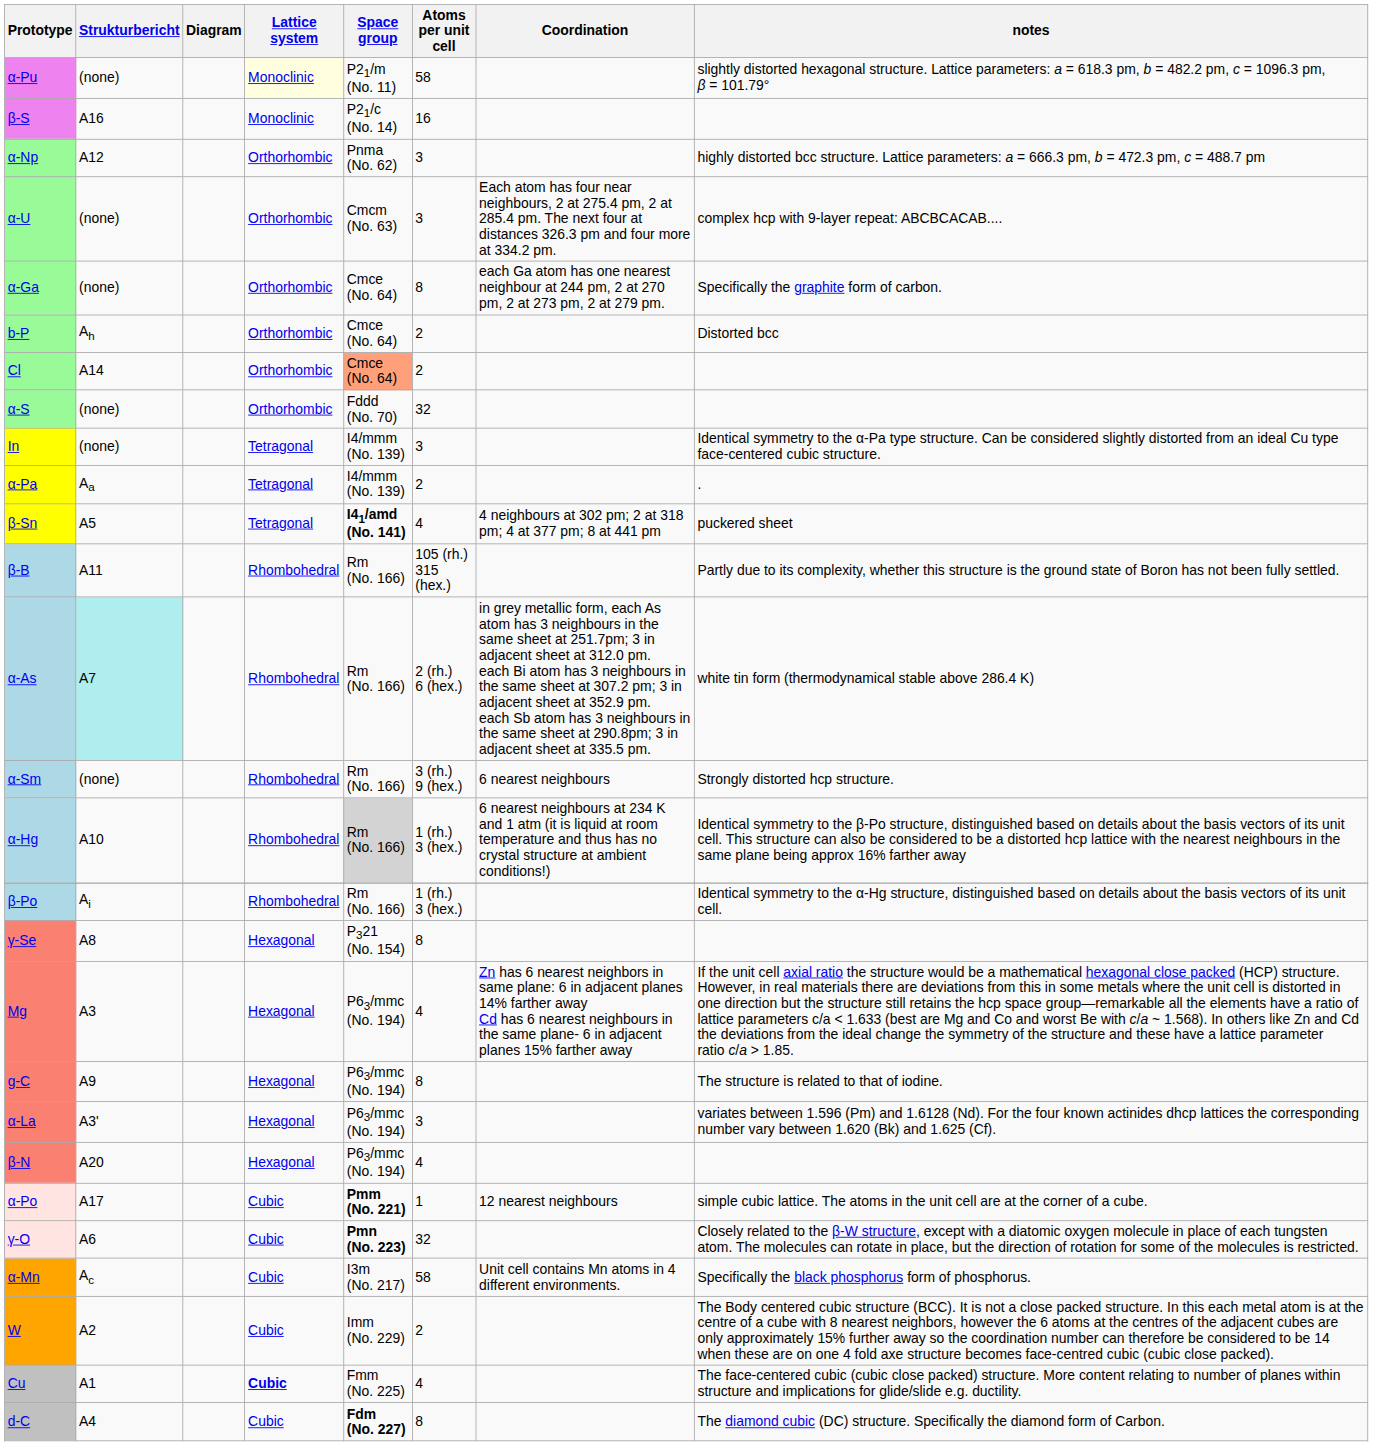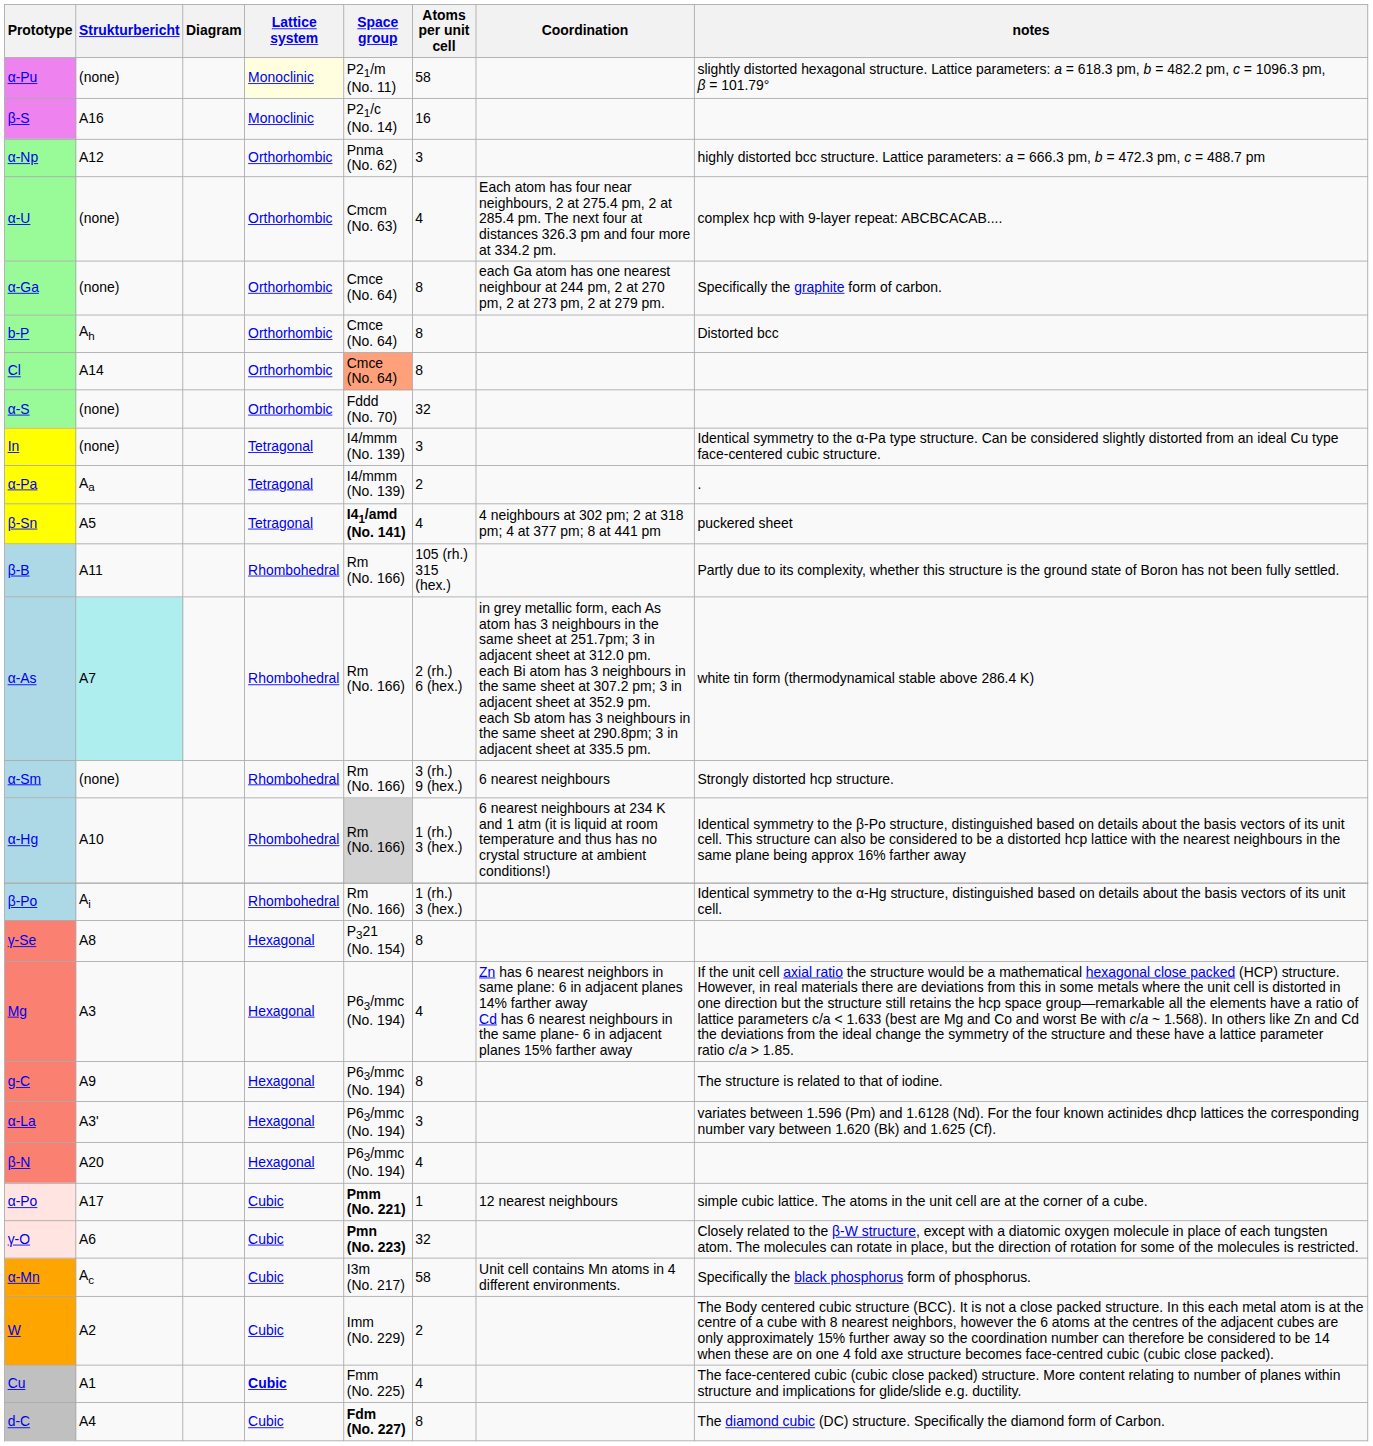 <table class="wikitable">
 <tr>
 <th>Prototype</th>
 <th><a href='#'>Strukturbericht</a></th>
 <th>Diagram</th>
 <th><a href='#'>Lattice system</a></th>
 <th><a href='#'>Space group</a></th>
 <th>Atoms per unit cell</th>
 <th>Coordination</th>
 <th>notes</th>
 </tr>
 <tr>
 <td style="background:violet;"><a href='#'>α-Pu</a></td>
 <td>(none)</td>
 <td></td>
 <td style="background: lightyellow;"><a href='#'>Monoclinic</a></td>
 <td>P2<sub>1</sub>/m<br>(No. 11)</td>
 <td>58</td>
 <td></td>
 <td>slightly distorted hexagonal structure. Lattice parameters: <em>a</em> = 618.3 pm, <em>b</em> = 482.2 pm, <em>c</em> = 1096.3 pm, <em>β</em> = 101.79° </td>
 </tr>
 <tr>
 <td style="background:violet;"><a href='#'>β-S</a></td>
 <td>A16</td>
 <td></td>
 <td><a href='#'>Monoclinic</a></td>
 <td>P2<sub>1</sub>/c<br>(No. 14)</td>
 <td>16</td>
 <td></td>
 </tr>
 <tr>
 <td style="background:palegreen;"><a href='#'>α-Np</a></td>
 <td>A12</td>
 <td></td>
 <td><a href='#'>Orthorhombic</a></td>
 <td>Pnma<br>(No. 62)</td>
 <td>3</td>
 <td></td>
 <td>highly distorted bcc structure. Lattice parameters: <em>a</em> = 666.3 pm, <em>b</em> = 472.3 pm, <em>c</em> = 488.7 pm </td>
 </tr>
 <tr>
 <td style="background:palegreen;"><a href='#'>α-U</a></td>
 <td>(none)</td>
 <td></td>
 <td><a href='#'>Orthorhombic</a></td>
 <td>Cmcm<br>(No. 63)</td>
-<td>3</td>
+<td>4</td>
 <td>Each atom has four near neighbours, 2 at 275.4 pm, 2 at 285.4 pm. The next four at distances  326.3 pm and four more at 334.2 pm.</td>
 <td>complex hcp with 9-layer repeat: ABCBCACAB....</td>
 </tr>
 <tr>
 <td style="background:palegreen;"><a href='#'>α-Ga</a></td>
 <td>(none)</td>
 <td></td>
 <td><a href='#'>Orthorhombic</a></td>
 <td>Cmce<br>(No. 64)</td>
 <td>8</td>
 <td>each Ga atom has one nearest neighbour at 244 pm, 2 at 270 pm, 2 at 273 pm, 2 at 279 pm.</td>
 <td>Specifically the <a href='#'>graphite</a> form of carbon.</td>
 </tr>
 <tr>
 <td style="background:palegreen;"><a href='#'>b-P</a></td>
 <td>A<sub>h</sub></td>
 <td></td>
 <td><a href='#'>Orthorhombic</a></td>
 <td>Cmce<br>(No. 64)</td>
-<td>2</td>
+<td>8</td>
 <td></td>
 <td>Distorted  bcc</td>
 </tr>
 <tr>
 <td style="background:palegreen;"><a href='#'>Cl</a></td>
 <td>A14</td>
 <td></td>
 <td><a href='#'>Orthorhombic</a></td>
 <td style="background: lightsalmon;">Cmce<br>(No. 64)</td>
-<td>2</td>
+<td>8</td>
 <td></td>
 </tr>
 <tr>
 <td style="background:palegreen;"><a href='#'>α-S</a></td>
 <td>(none)</td>
 <td></td>
 <td><a href='#'>Orthorhombic</a></td>
 <td>Fddd<br>(No. 70)</td>
 <td>32</td>
 <td></td>
 <td></td>
 </tr>
 <tr>
 <td style="background:yellow;"><a href='#'>In</a></td>
 <td>(none)</td>
 <td></td>
 <td><a href='#'>Tetragonal</a></td>
 <td>I4/mmm<br>(No. 139)</td>
 <td>3</td>
 <td></td>
 <td>Identical symmetry to the α-Pa type structure. Can be considered slightly distorted from an ideal Cu type face-centered cubic structure.</td>
 </tr>
 <tr>
 <td style="background:yellow;"><a href='#'>α-Pa</a></td>
 <td>A<sub>a</sub></td>
 <td></td>
 <td><a href='#'>Tetragonal</a></td>
 <td>I4/mmm<br>(No. 139)</td>
 <td>2</td>
 <td></td>
 <td>.</td>
 </tr>
 <tr>
 <td style="background:yellow;"><a href='#'>β-Sn</a></td>
 <td>A5</td>
 <td></td>
 <td><a href='#'>Tetragonal</a></td>
 <td><strong>I4<sub>1</sub>/amd<br>(No. 141)</strong></td>
 <td>4</td>
 <td>4 neighbours at 302 pm; 2 at 318 pm; 4 at 377 pm; 8 at 441 pm </td>
 <td>puckered sheet</td>
 </tr>
 <tr>
 <td style="background:lightblue;"><a href='#'>β-B</a></td>
 <td>A11</td>
 <td></td>
 <td><a href='#'>Rhombohedral</a></td>
 <td>Rm<br>(No. 166)</td>
 <td>105 (rh.)<br> 315 (hex.)</td>
 <td></td>
 <td>Partly due to its complexity, whether this structure is the ground state of Boron has not been fully settled.</td>
 </tr>
 <tr>
 <td style="background:lightblue;"><a href='#'>α-As</a></td>
 <td style="background: paleturquoise;">A7</td>
 <td></td>
 <td><a href='#'>Rhombohedral</a></td>
 <td>Rm<br>(No. 166)</td>
 <td>2 (rh.)<br>6 (hex.)</td>
 <td>in grey metallic form, each As atom has 3 neighbours in the same sheet at 251.7pm; 3 in adjacent sheet at 312.0 pm. <br> each Bi atom has 3 neighbours in the same sheet at 307.2 pm; 3 in adjacent sheet at 352.9 pm. <br> each Sb atom has 3 neighbours in the same sheet at 290.8pm; 3 in adjacent sheet at 335.5 pm.</td>
 <td>white tin form (thermodynamical stable above 286.4 K)</td>
 </tr>
 <tr>
 <td style="background:lightblue;"><a href='#'>α-Sm</a></td>
 <td>(none)</td>
 <td></td>
 <td><a href='#'>Rhombohedral</a></td>
 <td>Rm<br>(No. 166)</td>
 <td>3 (rh.)<br>9 (hex.)</td>
 <td>6 nearest neighbours</td>
 <td>Strongly distorted hcp structure.</td>
 </tr>
 <tr>
 <td style="background:lightblue;"><a href='#'>α-Hg</a></td>
 <td>A10</td>
 <td></td>
 <td><a href='#'>Rhombohedral</a></td>
 <td style="background: lightgrey;">Rm<br>(No. 166)</td>
 <td>1 (rh.)<br>3 (hex.)</td>
 <td>6 nearest neighbours at 234 K and 1 atm (it is liquid at room temperature and thus has no crystal structure at ambient conditions!)</td>
 <td>Identical symmetry to the β-Po structure, distinguished based on details about the basis vectors of its unit cell. This structure can also be considered to be a distorted hcp lattice with the nearest neighbours in  the same plane being approx 16% farther away </td>
 </tr>
 <tr>
 </tr>
 <tr>
 <td style="background:lightblue;"><a href='#'>β-Po</a></td>
 <td>A<sub>i</sub></td>
 <td></td>
 <td><a href='#'>Rhombohedral</a></td>
 <td>Rm<br>(No. 166)</td>
 <td>1 (rh.)<br>3 (hex.)</td>
 <td></td>
 <td>Identical symmetry to the α-Hg structure, distinguished based on details about the basis vectors of its unit cell.</td>
 </tr>
 <tr>
 <td style="background:salmon;"><a href='#'>γ-Se</a></td>
 <td>A8</td>
 <td></td>
 <td><a href='#'>Hexagonal</a></td>
 <td>P<sub>3</sub>21<br>(No. 154)</td>
 <td>8</td>
 <td></td>
 <td></td>
 </tr>
 <tr>
 <td style="background:salmon;"><a href='#'>Mg</a></td>
 <td>A3</td>
 <td></td>
 <td><a href='#'>Hexagonal</a></td>
 <td>P6<sub>3</sub>/mmc<br>(No. 194)</td>
 <td>4</td>
 <td><a href='#'>Zn</a> has  6 nearest neighbors in same plane: 6 in adjacent planes 14% farther away <br> <a href='#'>Cd</a> has 6 nearest neighbours in the same plane- 6 in adjacent planes 15% farther away</td>
 <td>If the unit cell <a href='#'>axial ratio</a> the structure would be a mathematical <a href='#'>hexagonal close packed</a> (HCP) structure.  However, in real materials there are deviations from this in some metals where the unit cell is distorted in one direction but the structure still retains the hcp space group—remarkable all the elements have a ratio of lattice parameters c/a < 1.633 (best are Mg and Co and worst Be with <em>c</em>/<em>a</em> ~ 1.568). In others like Zn and Cd the deviations from the ideal change the symmetry of the structure and these have a lattice parameter ratio <em>c</em>/<em>a</em> > 1.85.</td>
 </tr>
 <tr>
 <td style="background:salmon;"><a href='#'>g-C</a></td>
 <td>A9</td>
 <td></td>
 <td><a href='#'>Hexagonal</a></td>
 <td>P6<sub>3</sub>/mmc<br>(No. 194)</td>
 <td>8</td>
 <td></td>
 <td>The structure is related to that of iodine.</td>
 </tr>
 <tr>
 <td style="background:salmon;"><a href='#'>α-La</a></td>
 <td>A3'</td>
 <td></td>
 <td><a href='#'>Hexagonal</a></td>
 <td>P6<sub>3</sub>/mmc<br>(No. 194)</td>
 <td>3</td>
 <td></td>
 <td> variates between 1.596 (Pm) and 1.6128 (Nd). For the four known actinides dhcp lattices the corresponding number vary between 1.620 (Bk) and 1.625 (Cf).</td>
 </tr>
 <tr>
 <td style="background:salmon;"><a href='#'>β-N</a></td>
 <td>A20</td>
 <td></td>
 <td><a href='#'>Hexagonal</a></td>
 <td>P6<sub>3</sub>/mmc<br>(No. 194)</td>
 <td>4</td>
 <td></td>
 <td></td>
 </tr>
 <tr>
 <td style="background:mistyrose;"><a href='#'>α-Po</a></td>
 <td>A17</td>
 <td></td>
 <td><a href='#'>Cubic</a></td>
 <td><strong>Pmm<br>(No. 221)</strong></td>
 <td>1</td>
 <td>12 nearest neighbours</td>
 <td>simple cubic lattice. The atoms in the unit cell are at the corner of a cube.</td>
 </tr>
 <tr>
 <td style="background:mistyrose;"><a href='#'>γ-O</a></td>
 <td>A6</td>
 <td></td>
 <td><a href='#'>Cubic</a></td>
 <td><strong>Pmn<br>(No. 223)</strong></td>
 <td>32</td>
 <td></td>
 <td>Closely related to the <a href='#'>β-W structure</a>, except with a diatomic oxygen molecule in place of each tungsten atom. The molecules can rotate in place, but the direction of rotation for some of the molecules is restricted.</td>
 </tr>
 <tr>
 <td style="background:orange;"><a href='#'>α-Mn</a></td>
 <td>A<sub>c</sub></td>
 <td></td>
 <td><a href='#'>Cubic</a></td>
 <td>I3m<br>(No. 217)</td>
 <td>58</td>
 <td>Unit cell contains Mn atoms in 4 different environments.</td>
 <td>Specifically the <a href='#'>black phosphorus</a> form of phosphorus.</td>
 </tr>
 <tr>
 <td style="background:orange;"><a href='#'>W</a></td>
 <td>A2</td>
 <td></td>
 <td><a href='#'>Cubic</a></td>
 <td>Imm<br>(No. 229)</td>
 <td>2</td>
 <td></td>
 <td>The Body centered cubic structure (BCC). It is not a close packed structure. In this each metal atom is at the centre of a cube with 8 nearest neighbors, however the 6 atoms at the centres  of the adjacent cubes are only approximately 15% further away so the coordination number can therefore be considered to be 14 when these are on one 4 fold axe structure becomes face-centred cubic (cubic close packed).</td>
 </tr>
 <tr>
 <td style="background:silver;"><a href='#'>Cu</a></td>
 <td>A1</td>
 <td></td>
 <td><strong><a href='#'>Cubic</a></strong></td>
 <td>Fmm<br>(No. 225)</td>
 <td>4</td>
 <td></td>
 <td>The face-centered cubic (cubic close packed) structure. More content relating to number of planes within structure and implications for glide/slide e.g. ductility.</td>
 </tr>
 <tr>
 <td style="background:silver;"><a href='#'>d-C</a></td>
 <td>A4</td>
 <td></td>
 <td><a href='#'>Cubic</a></td>
 <td><strong>Fdm<br>(No. 227)</strong></td>
 <td>8</td>
 <td></td>
 <td>The <a href='#'>diamond cubic</a> (DC) structure. Specifically the diamond form of Carbon.</td>
 </tr>
 </table>
